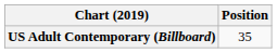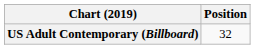 <table class="wikitable plainrowheaders" style="text-align:center">
 <tr>
 <th scope="col">Chart (2019)</th>
 <th scope="col">Position</th>
 </tr>
 <tr>
 <th scope="row">US Adult Contemporary (<em>Billboard</em>)</th>
-<td>35</td>
+<td>32</td>
 </tr>
 </table>
